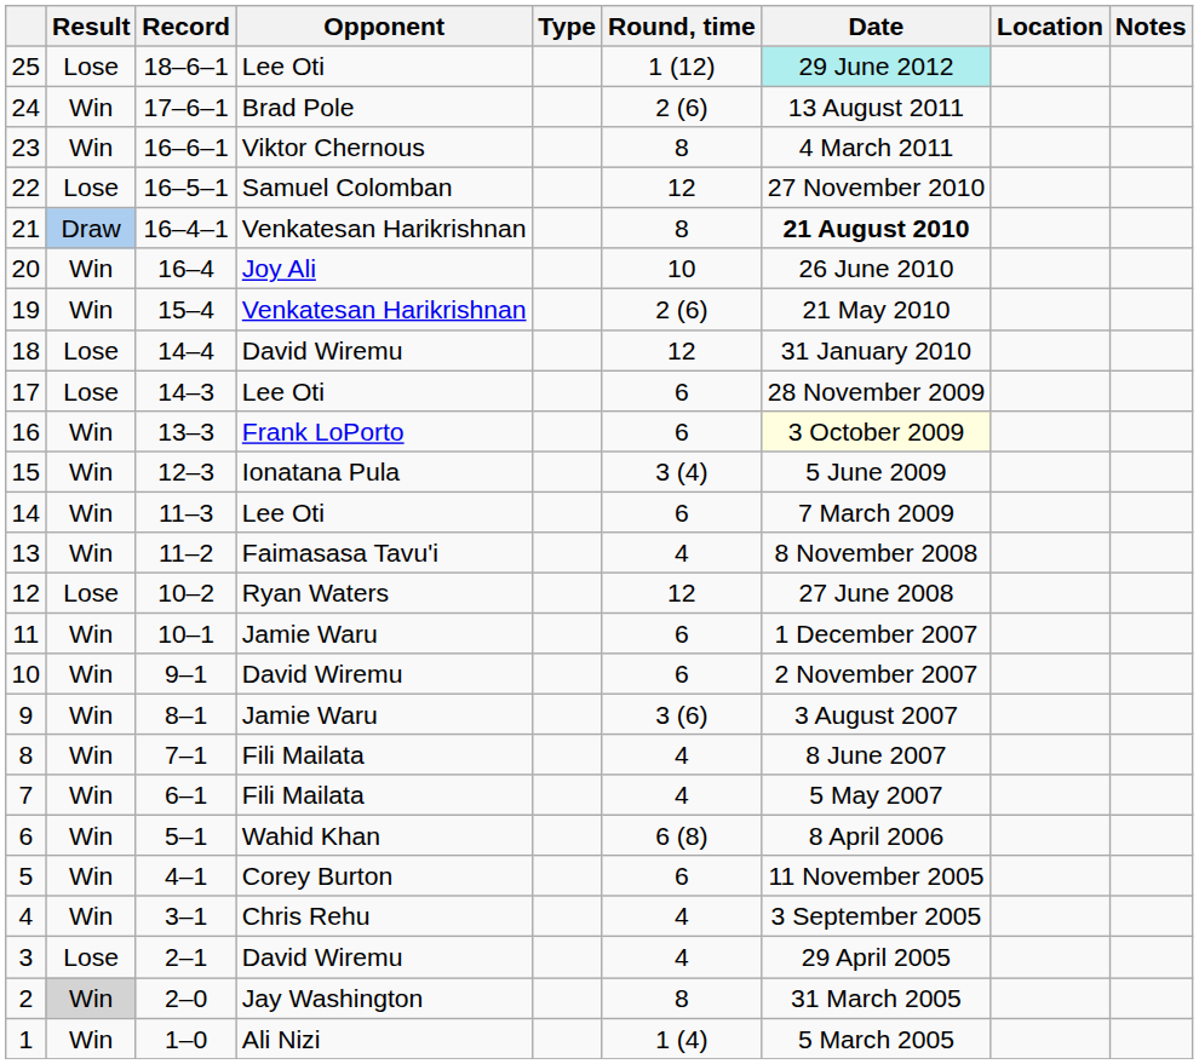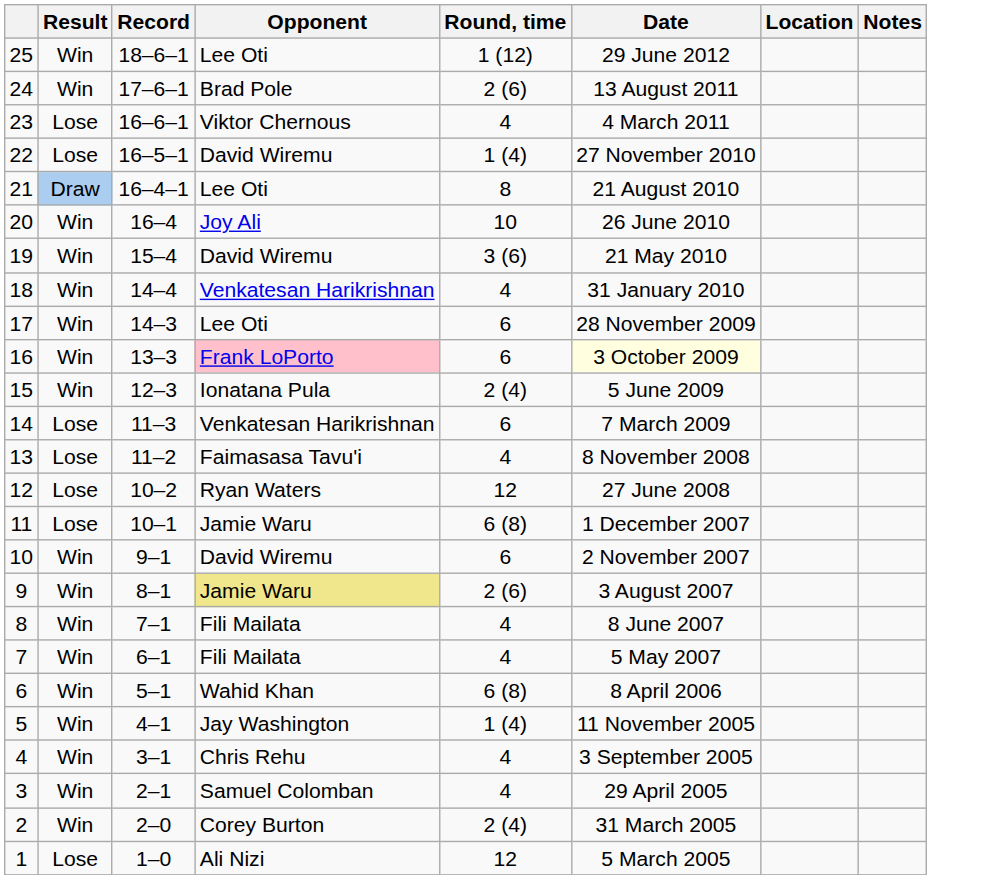 <table class="wikitable" style="text-align:center; font-size:95%">
 <tr>
 <th></th>
 <th>Result</th>
 <th>Record</th>
 <th>Opponent</th>
-<th>Type</th>
 <th>Round, time</th>
 <th>Date</th>
 <th>Location</th>
 <th>Notes</th>
 </tr>
 <tr>
 <td>25</td>
-<td>Lose</td>
+<td>Win</td>
 <td>18–6–1</td>
 <td style="text-align:left;"> Lee Oti</td>
-<td></td>
 <td>1 (12) </td>
-<td style="background: paleturquoise;">29 June 2012</td>
+<td>29 June 2012</td>
 <td style="text-align:left;"> </td>
 <td style="text-align:left;"></td>
 </tr>
 <tr>
 <td>24</td>
 <td>Win</td>
 <td>17–6–1</td>
 <td style="text-align:left;"> Brad Pole</td>
-<td></td>
 <td>2 (6) </td>
 <td>13 August 2011</td>
 <td style="text-align:left;"> </td>
 <td></td>
 </tr>
 <tr>
 <td>23</td>
-<td>Win</td>
+<td>Lose</td>
 <td>16–6–1</td>
 <td style="text-align:left;"> Viktor Chernous</td>
-<td></td>
-<td>8</td>
+<td>4</td>
 <td>4 March 2011</td>
 <td style="text-align:left;"> </td>
 <td></td>
 </tr>
 <tr>
 <td>22</td>
 <td>Lose</td>
 <td>16–5–1</td>
-<td style="text-align:left;"> Samuel Colomban</td>
-<td></td>
-<td>12</td>
+<td style="text-align:left;"> David Wiremu</td>
+<td>1 (4)</td>
 <td>27 November 2010</td>
 <td style="text-align:left;"> </td>
 <td style="text-align:left;"></td>
 </tr>
 <tr>
 <td>21</td>
 <td style="background:#abcdef;">Draw</td>
 <td>16–4–1</td>
-<td style="text-align:left;"> Venkatesan Harikrishnan</td>
-<td></td>
+<td style="text-align:left;"> Lee Oti</td>
 <td>8</td>
-<td><strong>21 August 2010</strong></td>
+<td>21 August 2010</td>
 <td style="text-align:left;"> </td>
 <td></td>
 </tr>
 <tr>
 <td>20</td>
 <td>Win</td>
 <td>16–4</td>
 <td style="text-align:left;"> <a href='#'>Joy Ali</a></td>
-<td></td>
 <td>10</td>
 <td>26 June 2010</td>
 <td style="text-align:left;"> </td>
 <td></td>
 </tr>
 <tr>
 <td>19</td>
 <td>Win</td>
 <td>15–4</td>
-<td style="text-align:left;"> <a href='#'>Venkatesan Harikrishnan</a></td>
-<td></td>
-<td>2 (6) </td>
+<td style="text-align:left;"> David Wiremu</td>
+<td>3 (6) </td>
 <td>21 May 2010</td>
 <td style="text-align:left;"> </td>
 <td></td>
 </tr>
 <tr>
 <td>18</td>
-<td>Lose</td>
+<td>Win</td>
 <td>14–4</td>
-<td style="text-align:left;"> David Wiremu</td>
-<td></td>
-<td>12</td>
+<td style="text-align:left;"> <a href='#'>Venkatesan Harikrishnan</a></td>
+<td>4</td>
 <td>31 January 2010</td>
 <td style="text-align:left;"> </td>
 <td></td>
 </tr>
 <tr>
 <td>17</td>
-<td>Lose</td>
+<td>Win</td>
 <td>14–3</td>
 <td style="text-align:left;"> Lee Oti</td>
-<td></td>
 <td>6</td>
 <td>28 November 2009</td>
 <td style="text-align:left;"> </td>
 <td></td>
 </tr>
 <tr>
 <td>16</td>
 <td>Win</td>
 <td>13–3</td>
-<td style="text-align:left;"> <a href='#'>Frank LoPorto</a></td>
-<td></td>
+<td style="background: pink; text-align:left;"> <a href='#'>Frank LoPorto</a></td>
 <td>6</td>
 <td style="background: lightyellow;">3 October 2009</td>
 <td style="text-align:left;"> </td>
 <td></td>
 </tr>
 <tr>
 <td>15</td>
 <td>Win</td>
 <td>12–3</td>
 <td style="text-align:left;"> Ionatana Pula</td>
-<td></td>
-<td>3 (4) </td>
+<td>2 (4)</td>
 <td>5 June 2009</td>
 <td style="text-align:left;"> </td>
 <td></td>
 </tr>
 <tr>
 <td>14</td>
-<td>Win</td>
+<td>Lose</td>
 <td>11–3</td>
-<td style="text-align:left;"> Lee Oti</td>
-<td></td>
+<td style="text-align:left;"> Venkatesan Harikrishnan</td>
 <td>6</td>
 <td>7 March 2009</td>
 <td style="text-align:left;"> </td>
 <td></td>
 </tr>
 <tr>
 <td>13</td>
-<td>Win</td>
+<td>Lose</td>
 <td>11–2</td>
 <td style="text-align:left;"> Faimasasa Tavu'i</td>
-<td></td>
 <td>4</td>
 <td>8 November 2008</td>
 <td style="text-align:left;"> </td>
 <td></td>
 </tr>
 <tr>
 <td>12</td>
 <td>Lose</td>
 <td>10–2</td>
 <td style="text-align:left;"> Ryan Waters</td>
-<td></td>
 <td>12</td>
 <td>27 June 2008</td>
 <td style="text-align:left;"> </td>
 <td style="text-align:left;"></td>
 </tr>
 <tr>
 <td>11</td>
-<td>Win</td>
+<td>Lose</td>
 <td>10–1</td>
 <td style="text-align:left;"> Jamie Waru</td>
-<td></td>
-<td>6</td>
+<td>6 (8) </td>
 <td>1 December 2007</td>
 <td style="text-align:left;"> </td>
 <td></td>
 </tr>
 <tr>
 <td>10</td>
 <td>Win</td>
 <td>9–1</td>
 <td style="text-align:left;"> David Wiremu</td>
-<td></td>
 <td>6</td>
 <td>2 November 2007</td>
 <td style="text-align:left;"> </td>
 <td></td>
 </tr>
 <tr>
 <td>9</td>
 <td>Win</td>
 <td>8–1</td>
-<td style="text-align:left;"> Jamie Waru</td>
-<td></td>
-<td>3 (6) </td>
+<td style="background: khaki; text-align:left;"> Jamie Waru</td>
+<td>2 (6) </td>
 <td>3 August 2007</td>
 <td style="text-align:left;"> </td>
 <td></td>
 </tr>
 <tr>
 <td>8</td>
 <td>Win</td>
 <td>7–1</td>
 <td style="text-align:left;"> Fili Mailata</td>
-<td></td>
 <td>4</td>
 <td>8 June 2007</td>
 <td style="text-align:left;"> </td>
 <td></td>
 </tr>
 <tr>
 <td>7</td>
 <td>Win</td>
 <td>6–1</td>
 <td style="text-align:left;"> Fili Mailata</td>
-<td></td>
 <td>4</td>
 <td>5 May 2007</td>
 <td style="text-align:left;"> </td>
 <td></td>
 </tr>
 <tr>
 <td>6</td>
 <td>Win</td>
 <td>5–1</td>
 <td style="text-align:left;"> Wahid Khan</td>
-<td></td>
 <td>6 (8) </td>
 <td>8 April 2006</td>
 <td style="text-align:left;"> </td>
 <td></td>
 </tr>
 <tr>
 <td>5</td>
 <td>Win</td>
 <td>4–1</td>
-<td style="text-align:left;"> Corey Burton</td>
-<td></td>
-<td>6</td>
+<td style="text-align:left;"> Jay Washington</td>
+<td>1 (4) </td>
 <td>11 November 2005</td>
 <td style="text-align:left;"> </td>
 <td></td>
 </tr>
 <tr>
 <td>4</td>
 <td>Win</td>
 <td>3–1</td>
 <td style="text-align:left;"> Chris Rehu</td>
-<td></td>
 <td>4</td>
 <td>3 September 2005</td>
 <td style="text-align:left;"> </td>
 <td></td>
 </tr>
 <tr>
 <td>3</td>
-<td>Lose</td>
+<td>Win</td>
 <td>2–1</td>
-<td style="text-align:left;"> David Wiremu</td>
-<td></td>
+<td style="text-align:left;"> Samuel Colomban</td>
 <td>4</td>
 <td>29 April 2005</td>
 <td style="text-align:left;"> </td>
 <td></td>
 </tr>
 <tr>
 <td>2</td>
-<td style="background: lightgrey;">Win</td>
+<td>Win</td>
 <td>2–0</td>
-<td style="text-align:left;"> Jay Washington</td>
-<td></td>
-<td>8</td>
+<td style="text-align:left;"> Corey Burton</td>
+<td>2 (4)</td>
 <td>31 March 2005</td>
 <td style="text-align:left;"> </td>
 <td></td>
 </tr>
 <tr>
 <td>1</td>
-<td>Win</td>
+<td>Lose</td>
 <td>1–0</td>
 <td style="text-align:left;"> Ali Nizi</td>
-<td></td>
-<td>1 (4)</td>
+<td>12</td>
 <td>5 March 2005</td>
 <td style="text-align:left;"> </td>
 <td style="text-align:left;"></td>
 </tr>
 </table>
